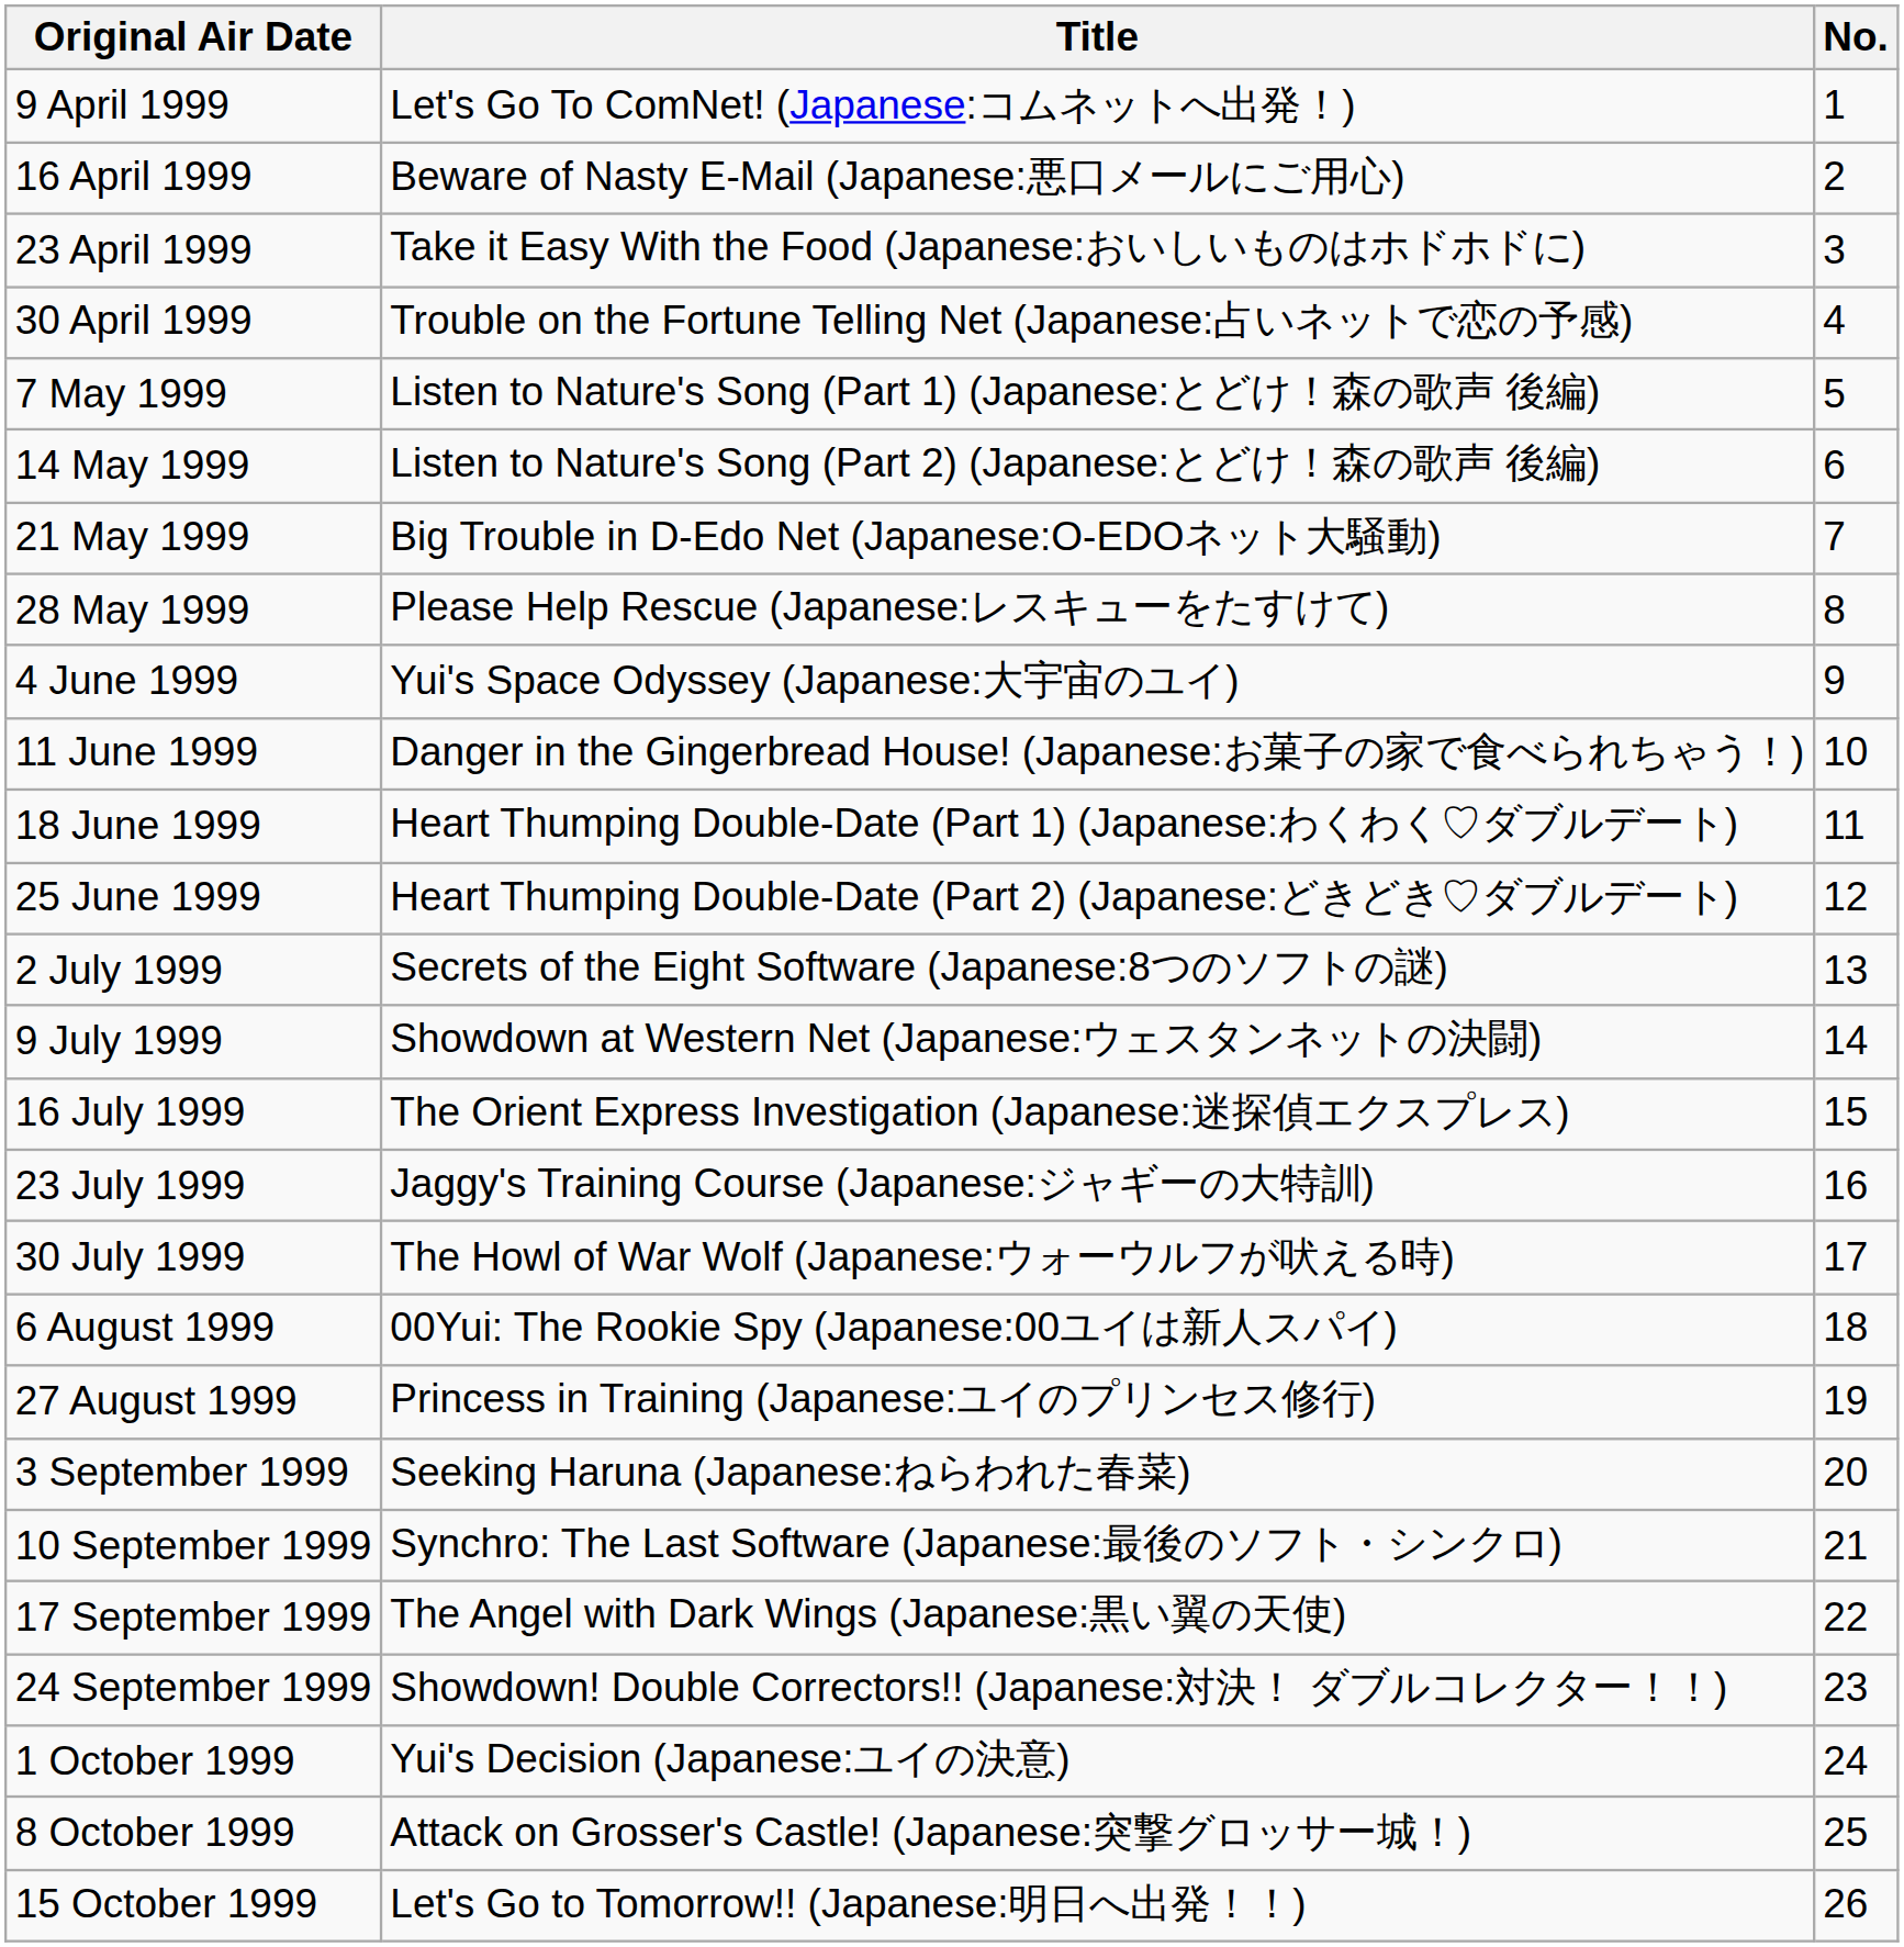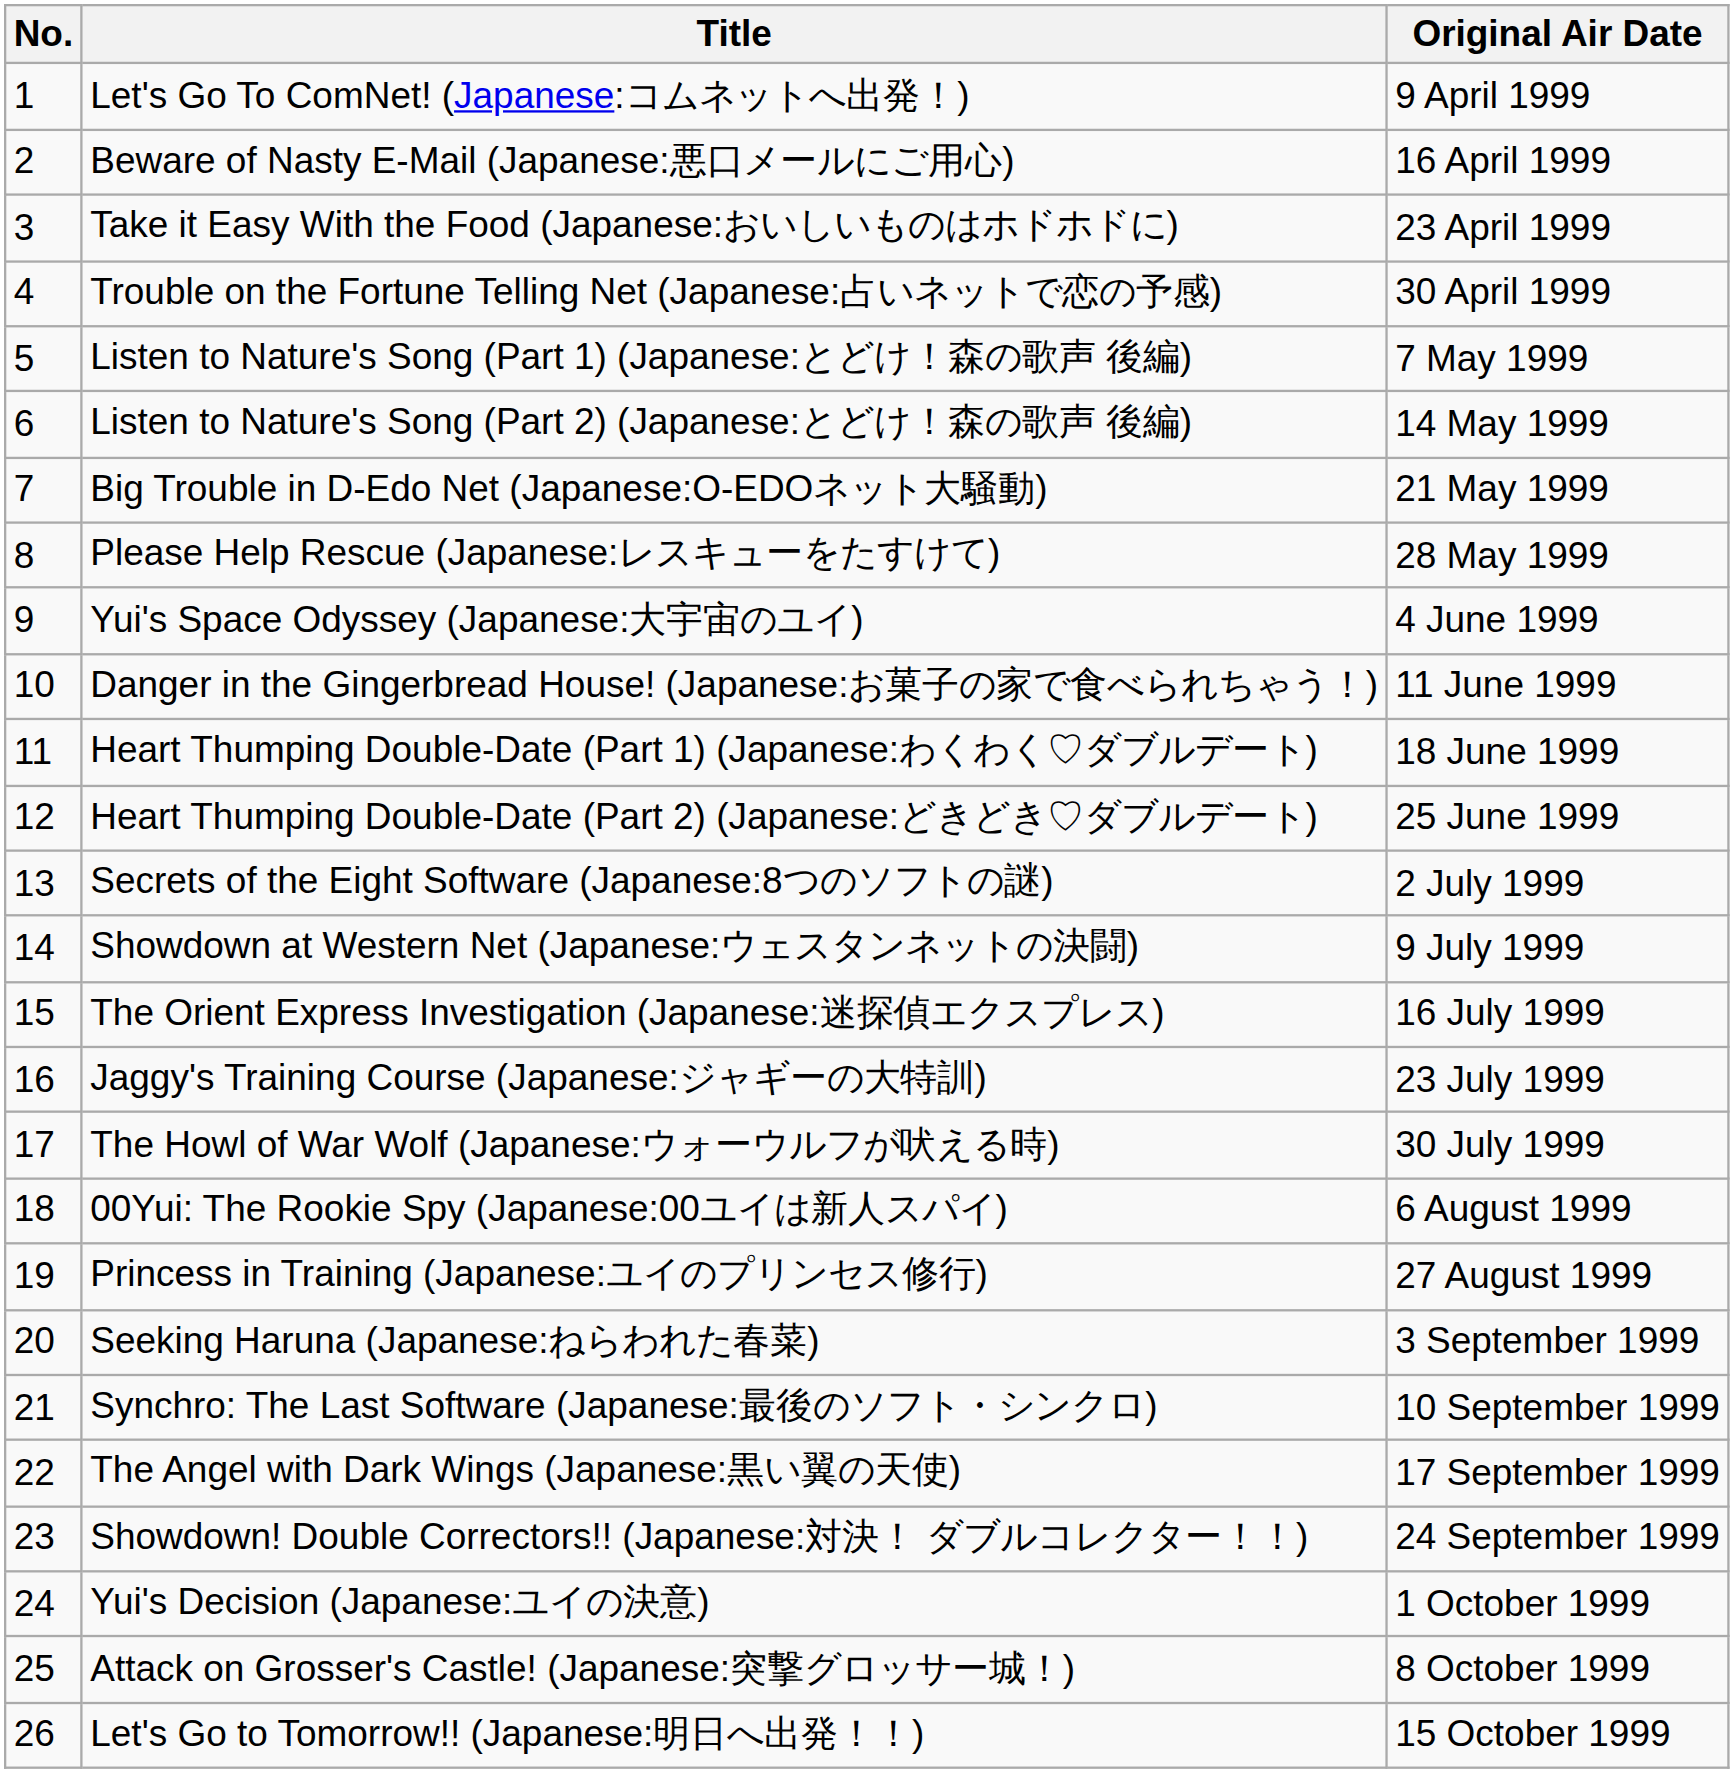 <table class="wikitable">
 <tr>
+<th>No.</th>
+<th>Title</th>
 <th>Original Air Date</th>
-<th>Title</th>
-<th>No.</th>
 </tr>
 <tr>
+<td>1</td>
+<td>Let's Go To ComNet! (<a href='#'>Japanese</a>:コムネットへ出発！)</td>
 <td>9 April 1999</td>
-<td>Let's Go To ComNet! (<a href='#'>Japanese</a>:コムネットへ出発！)</td>
-<td>1</td>
 </tr>
 <tr>
+<td>2</td>
+<td>Beware of Nasty E-Mail (Japanese:悪口メールにご用心)</td>
 <td>16 April 1999</td>
-<td>Beware of Nasty E-Mail (Japanese:悪口メールにご用心)</td>
-<td>2</td>
 </tr>
 <tr>
+<td>3</td>
+<td>Take it Easy With the Food (Japanese:おいしいものはホドホドに)</td>
 <td>23 April 1999</td>
-<td>Take it Easy With the Food (Japanese:おいしいものはホドホドに)</td>
-<td>3</td>
 </tr>
 <tr>
+<td>4</td>
+<td>Trouble on the Fortune Telling Net (Japanese:占いネットで恋の予感)</td>
 <td>30 April 1999</td>
-<td>Trouble on the Fortune Telling Net (Japanese:占いネットで恋の予感)</td>
-<td>4</td>
 </tr>
 <tr>
+<td>5</td>
+<td>Listen to Nature's Song (Part 1) (Japanese:とどけ！森の歌声 後編)</td>
 <td>7 May 1999</td>
-<td>Listen to Nature's Song (Part 1) (Japanese:とどけ！森の歌声 後編)</td>
-<td>5</td>
 </tr>
 <tr>
+<td>6</td>
+<td>Listen to Nature's Song (Part 2) (Japanese:とどけ！森の歌声 後編)</td>
 <td>14 May 1999</td>
-<td>Listen to Nature's Song (Part 2) (Japanese:とどけ！森の歌声 後編)</td>
-<td>6</td>
 </tr>
 <tr>
+<td>7</td>
+<td>Big Trouble in D-Edo Net (Japanese:O-EDOネット大騒動)</td>
 <td>21 May 1999</td>
-<td>Big Trouble in D-Edo Net (Japanese:O-EDOネット大騒動)</td>
-<td>7</td>
 </tr>
 <tr>
+<td>8</td>
+<td>Please Help Rescue (Japanese:レスキューをたすけて)</td>
 <td>28 May 1999</td>
-<td>Please Help Rescue (Japanese:レスキューをたすけて)</td>
-<td>8</td>
 </tr>
 <tr>
+<td>9</td>
+<td>Yui's Space Odyssey (Japanese:大宇宙のユイ)</td>
 <td>4 June 1999</td>
-<td>Yui's Space Odyssey (Japanese:大宇宙のユイ)</td>
-<td>9</td>
 </tr>
 <tr>
+<td>10</td>
+<td>Danger in the Gingerbread House! (Japanese:お菓子の家で食べられちゃう！)</td>
 <td>11 June 1999</td>
-<td>Danger in the Gingerbread House! (Japanese:お菓子の家で食べられちゃう！)</td>
-<td>10</td>
 </tr>
 <tr>
+<td>11</td>
+<td>Heart Thumping Double-Date (Part 1) (Japanese:わくわく♡ダブルデート)</td>
 <td>18 June 1999</td>
-<td>Heart Thumping Double-Date (Part 1) (Japanese:わくわく♡ダブルデート)</td>
-<td>11</td>
 </tr>
 <tr>
+<td>12</td>
+<td>Heart Thumping Double-Date (Part 2) (Japanese:どきどき♡ダブルデート)</td>
 <td>25 June 1999</td>
-<td>Heart Thumping Double-Date (Part 2) (Japanese:どきどき♡ダブルデート)</td>
-<td>12</td>
 </tr>
 <tr>
+<td>13</td>
+<td>Secrets of the Eight Software (Japanese:8つのソフトの謎)</td>
 <td>2 July 1999</td>
-<td>Secrets of the Eight Software (Japanese:8つのソフトの謎)</td>
-<td>13</td>
 </tr>
 <tr>
+<td>14</td>
+<td>Showdown at Western Net (Japanese:ウェスタンネットの決闘)</td>
 <td>9 July 1999</td>
-<td>Showdown at Western Net (Japanese:ウェスタンネットの決闘)</td>
-<td>14</td>
 </tr>
 <tr>
+<td>15</td>
+<td>The Orient Express Investigation (Japanese:迷探偵エクスプレス)</td>
 <td>16 July 1999</td>
-<td>The Orient Express Investigation (Japanese:迷探偵エクスプレス)</td>
-<td>15</td>
 </tr>
 <tr>
+<td>16</td>
+<td>Jaggy's Training Course (Japanese:ジャギーの大特訓)</td>
 <td>23 July 1999</td>
-<td>Jaggy's Training Course (Japanese:ジャギーの大特訓)</td>
-<td>16</td>
 </tr>
 <tr>
+<td>17</td>
+<td>The Howl of War Wolf (Japanese:ウォーウルフが吠える時)</td>
 <td>30 July 1999</td>
-<td>The Howl of War Wolf (Japanese:ウォーウルフが吠える時)</td>
-<td>17</td>
 </tr>
 <tr>
+<td>18</td>
+<td>00Yui: The Rookie Spy (Japanese:00ユイは新人スパイ)</td>
 <td>6 August 1999</td>
-<td>00Yui: The Rookie Spy (Japanese:00ユイは新人スパイ)</td>
-<td>18</td>
 </tr>
 <tr>
+<td>19</td>
+<td>Princess in Training (Japanese:ユイのプリンセス修行)</td>
 <td>27 August 1999</td>
-<td>Princess in Training (Japanese:ユイのプリンセス修行)</td>
-<td>19</td>
 </tr>
 <tr>
+<td>20</td>
+<td>Seeking Haruna (Japanese:ねらわれた春菜)</td>
 <td>3 September 1999</td>
-<td>Seeking Haruna (Japanese:ねらわれた春菜)</td>
-<td>20</td>
 </tr>
 <tr>
+<td>21</td>
+<td>Synchro: The Last Software (Japanese:最後のソフト・シンクロ)</td>
 <td>10 September 1999</td>
-<td>Synchro: The Last Software (Japanese:最後のソフト・シンクロ)</td>
-<td>21</td>
 </tr>
 <tr>
+<td>22</td>
+<td>The Angel with Dark Wings (Japanese:黒い翼の天使)</td>
 <td>17 September 1999</td>
-<td>The Angel with Dark Wings (Japanese:黒い翼の天使)</td>
-<td>22</td>
 </tr>
 <tr>
+<td>23</td>
+<td>Showdown! Double Correctors!! (Japanese:対決！ ダブルコレクター！！)</td>
 <td>24 September 1999</td>
-<td>Showdown! Double Correctors!! (Japanese:対決！ ダブルコレクター！！)</td>
-<td>23</td>
 </tr>
 <tr>
+<td>24</td>
+<td>Yui's Decision (Japanese:ユイの決意)</td>
 <td>1 October 1999</td>
-<td>Yui's Decision (Japanese:ユイの決意)</td>
-<td>24</td>
 </tr>
 <tr>
+<td>25</td>
+<td>Attack on Grosser's Castle! (Japanese:突撃グロッサー城！)</td>
 <td>8 October 1999</td>
-<td>Attack on Grosser's Castle! (Japanese:突撃グロッサー城！)</td>
-<td>25</td>
 </tr>
 <tr>
+<td>26</td>
+<td>Let's Go to Tomorrow!! (Japanese:明日へ出発！！)</td>
 <td>15 October 1999</td>
-<td>Let's Go to Tomorrow!! (Japanese:明日へ出発！！)</td>
-<td>26</td>
 </tr>
 </table>
